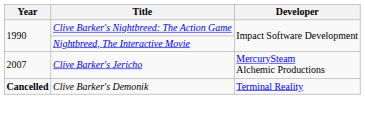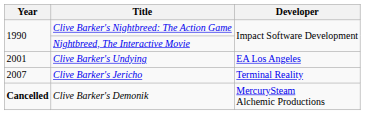 <table class="wikitable">
 <tr>
 <th>Year</th>
 <th>Title</th>
 <th>Developer</th>
 </tr>
 <tr>
 <td rowspan=2>1990</td>
 <td><em><a href='#'>Clive Barker's Nightbreed: The Action Game</a></em></td>
 <td rowspan=2>Impact Software Development</td>
 </tr>
 <tr>
 <td><em><a href='#'>Nightbreed, The Interactive Movie</a></em></td>
 </tr>
 <tr>
+<td>2001</td>
+<td><em><a href='#'>Clive Barker's Undying</a></em></td>
+<td><a href='#'>EA Los Angeles</a></td>
+</tr>
+<tr>
 <td>2007</td>
 <td><em><a href='#'>Clive Barker's Jericho</a></em></td>
-<td><a href='#'>MercurySteam</a><br>Alchemic Productions</td>
+<td><a href='#'>Terminal Reality</a></td>
 </tr>
 <tr>
 <td><strong>Cancelled</strong></td>
 <td><em>Clive Barker's Demonik</em></td>
-<td><a href='#'>Terminal Reality</a></td>
+<td><a href='#'>MercurySteam</a><br>Alchemic Productions</td>
 </tr>
 </table>
